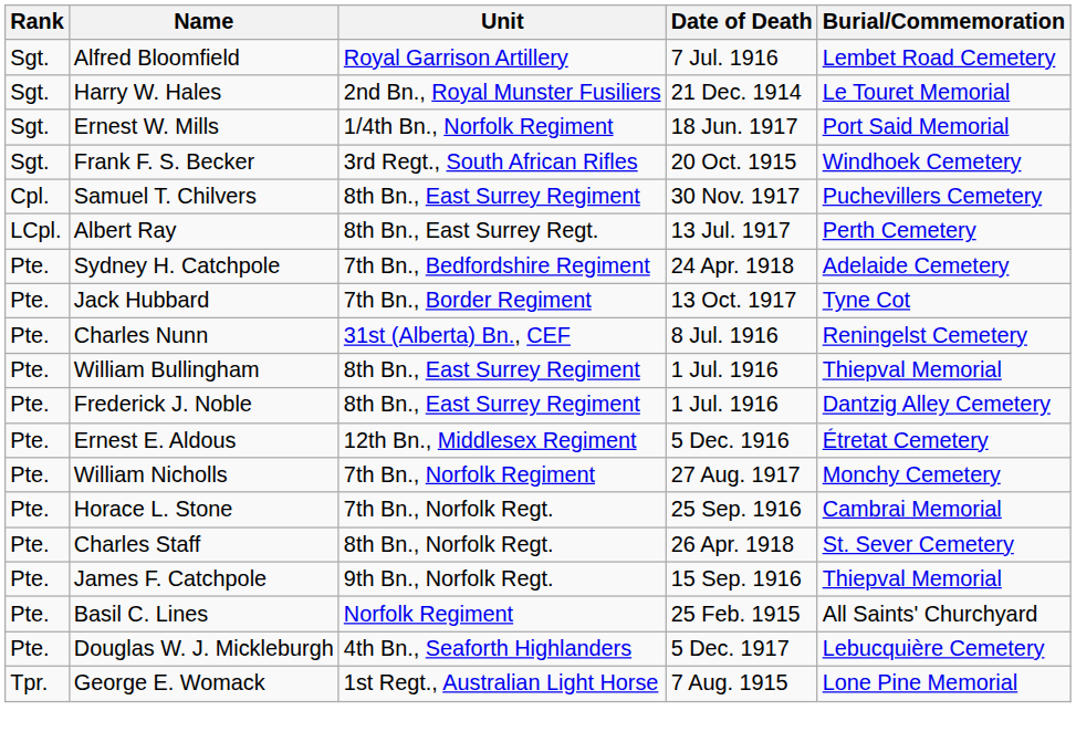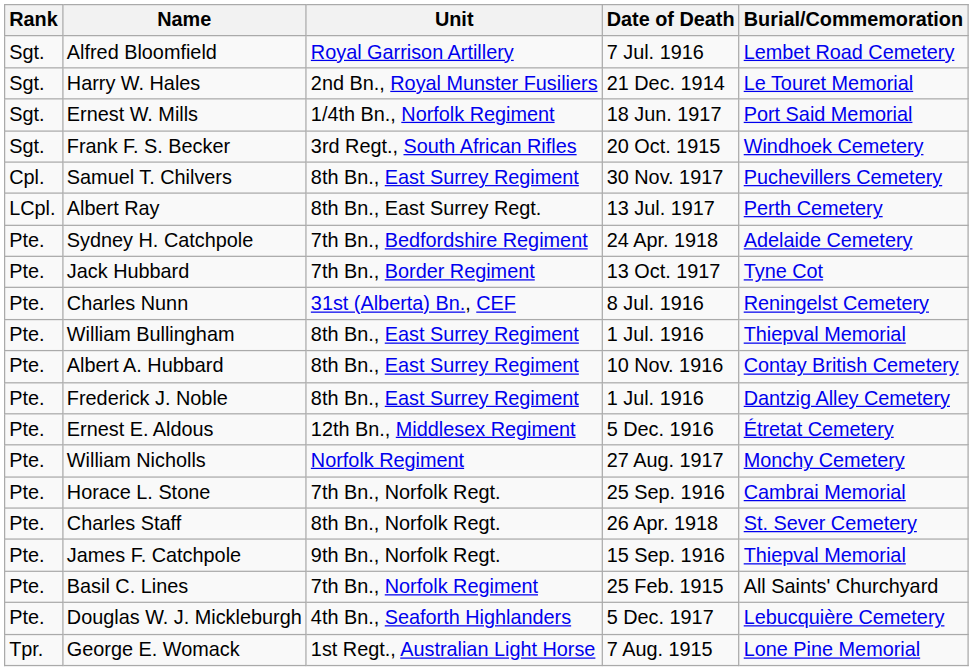 <table class="wikitable">
 <tr>
 <th>Rank</th>
 <th>Name</th>
 <th>Unit</th>
 <th>Date of Death</th>
 <th>Burial/Commemoration</th>
 </tr>
 <tr>
 <td>Sgt.</td>
 <td>Alfred Bloomfield</td>
 <td><a href='#'>Royal Garrison Artillery</a></td>
 <td>7 Jul. 1916</td>
 <td><a href='#'>Lembet Road Cemetery</a></td>
 </tr>
 <tr>
 <td>Sgt.</td>
 <td>Harry W. Hales</td>
 <td>2nd Bn., <a href='#'>Royal Munster Fusiliers</a></td>
 <td>21 Dec. 1914</td>
 <td><a href='#'>Le Touret Memorial</a></td>
 </tr>
 <tr>
 <td>Sgt.</td>
 <td>Ernest W. Mills</td>
 <td>1/4th Bn., <a href='#'>Norfolk Regiment</a></td>
 <td>18 Jun. 1917</td>
 <td><a href='#'>Port Said Memorial</a></td>
 </tr>
 <tr>
 <td>Sgt.</td>
 <td>Frank F. S. Becker</td>
 <td>3rd Regt., <a href='#'>South African Rifles</a></td>
 <td>20 Oct. 1915</td>
 <td><a href='#'>Windhoek Cemetery</a></td>
 </tr>
 <tr>
 <td>Cpl.</td>
 <td>Samuel T. Chilvers</td>
 <td>8th Bn., <a href='#'>East Surrey Regiment</a></td>
 <td>30 Nov. 1917</td>
 <td><a href='#'>Puchevillers Cemetery</a></td>
 </tr>
 <tr>
 <td>LCpl.</td>
 <td>Albert Ray</td>
 <td>8th Bn., East Surrey Regt.</td>
 <td>13 Jul. 1917</td>
 <td><a href='#'>Perth Cemetery</a></td>
 </tr>
 <tr>
 <td>Pte.</td>
 <td>Sydney H. Catchpole</td>
 <td>7th Bn., <a href='#'>Bedfordshire Regiment</a></td>
 <td>24 Apr. 1918</td>
 <td><a href='#'>Adelaide Cemetery</a></td>
 </tr>
 <tr>
 <td>Pte.</td>
 <td>Jack Hubbard</td>
 <td>7th Bn., <a href='#'>Border Regiment</a></td>
 <td>13 Oct. 1917</td>
 <td><a href='#'>Tyne Cot</a></td>
 </tr>
 <tr>
 <td>Pte.</td>
 <td>Charles Nunn</td>
 <td><a href='#'>31st (Alberta) Bn.</a>, <a href='#'>CEF</a></td>
 <td>8 Jul. 1916</td>
 <td><a href='#'>Reningelst Cemetery</a></td>
 </tr>
 <tr>
 <td>Pte.</td>
 <td>William Bullingham</td>
 <td>8th Bn., <a href='#'>East Surrey Regiment</a></td>
 <td>1 Jul. 1916</td>
 <td><a href='#'>Thiepval Memorial</a></td>
 </tr>
 <tr>
 <td>Pte.</td>
+<td>Albert A. Hubbard</td>
+<td>8th Bn., <a href='#'>East Surrey Regiment</a></td>
+<td>10 Nov. 1916</td>
+<td><a href='#'>Contay British Cemetery</a></td>
+</tr>
+<tr>
+<td>Pte.</td>
 <td>Frederick J. Noble</td>
 <td>8th Bn., <a href='#'>East Surrey Regiment</a></td>
 <td>1 Jul. 1916</td>
 <td><a href='#'>Dantzig Alley Cemetery</a></td>
 </tr>
 <tr>
 <td>Pte.</td>
 <td>Ernest E. Aldous</td>
 <td>12th Bn., <a href='#'>Middlesex Regiment</a></td>
 <td>5 Dec. 1916</td>
 <td><a href='#'>Étretat Cemetery</a></td>
 </tr>
 <tr>
 <td>Pte.</td>
 <td>William Nicholls</td>
-<td>7th Bn., <a href='#'>Norfolk Regiment</a></td>
+<td><a href='#'>Norfolk Regiment</a></td>
 <td>27 Aug. 1917</td>
 <td><a href='#'>Monchy Cemetery</a></td>
 </tr>
 <tr>
 <td>Pte.</td>
 <td>Horace L. Stone</td>
 <td>7th Bn., Norfolk Regt.</td>
 <td>25 Sep. 1916</td>
 <td><a href='#'>Cambrai Memorial</a></td>
 </tr>
 <tr>
 <td>Pte.</td>
 <td>Charles Staff</td>
 <td>8th Bn., Norfolk Regt.</td>
 <td>26 Apr. 1918</td>
 <td><a href='#'>St. Sever Cemetery</a></td>
 </tr>
 <tr>
 <td>Pte.</td>
 <td>James F. Catchpole</td>
 <td>9th Bn., Norfolk Regt.</td>
 <td>15 Sep. 1916</td>
 <td><a href='#'>Thiepval Memorial</a></td>
 </tr>
 <tr>
 <td>Pte.</td>
 <td>Basil C. Lines</td>
-<td><a href='#'>Norfolk Regiment</a></td>
+<td>7th Bn., <a href='#'>Norfolk Regiment</a></td>
 <td>25 Feb. 1915</td>
 <td>All Saints' Churchyard</td>
 </tr>
 <tr>
 <td>Pte.</td>
 <td>Douglas W. J. Mickleburgh</td>
 <td>4th Bn., <a href='#'>Seaforth Highlanders</a></td>
 <td>5 Dec. 1917</td>
 <td><a href='#'>Lebucquière Cemetery</a></td>
 </tr>
 <tr>
 <td>Tpr.</td>
 <td>George E. Womack</td>
 <td>1st Regt., <a href='#'>Australian Light Horse</a></td>
 <td>7 Aug. 1915</td>
 <td><a href='#'>Lone Pine Memorial</a></td>
 </tr>
 </table>
